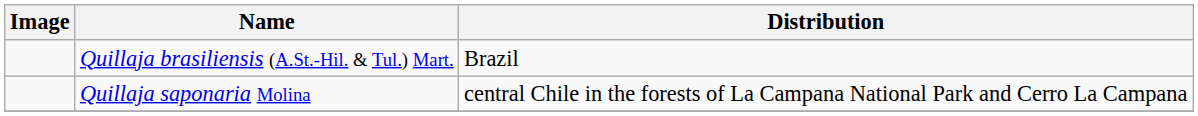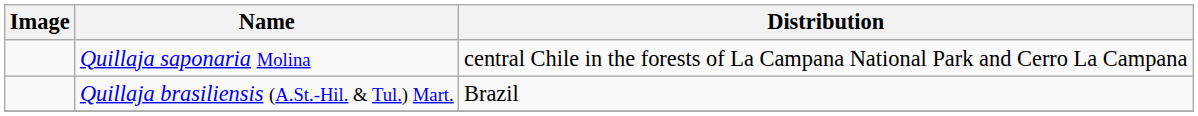 <table class="wikitable">
 <tr>
 <th>Image</th>
 <th>Name</th>
 <th>Distribution</th>
 </tr>
 <tr>
 <td></td>
+<td><em><a href='#'>Quillaja saponaria</a></em> <small><a href='#'>Molina</a></small></td>
+<td>central Chile in the forests of La Campana National Park and Cerro La Campana</td>
+</tr>
+<tr>
+<td></td>
 <td><em><a href='#'>Quillaja brasiliensis</a></em> <small>(<a href='#'>A.St.-Hil.</a> & <a href='#'>Tul.</a>) <a href='#'>Mart.</a></small></td>
 <td>Brazil</td>
 </tr>
 <tr>
-<td></td>
-<td><em><a href='#'>Quillaja saponaria</a></em> <small><a href='#'>Molina</a></small></td>
-<td>central Chile in the forests of La Campana National Park and Cerro La Campana</td>
-</tr>
-<tr>
 </tr>
 </table>
